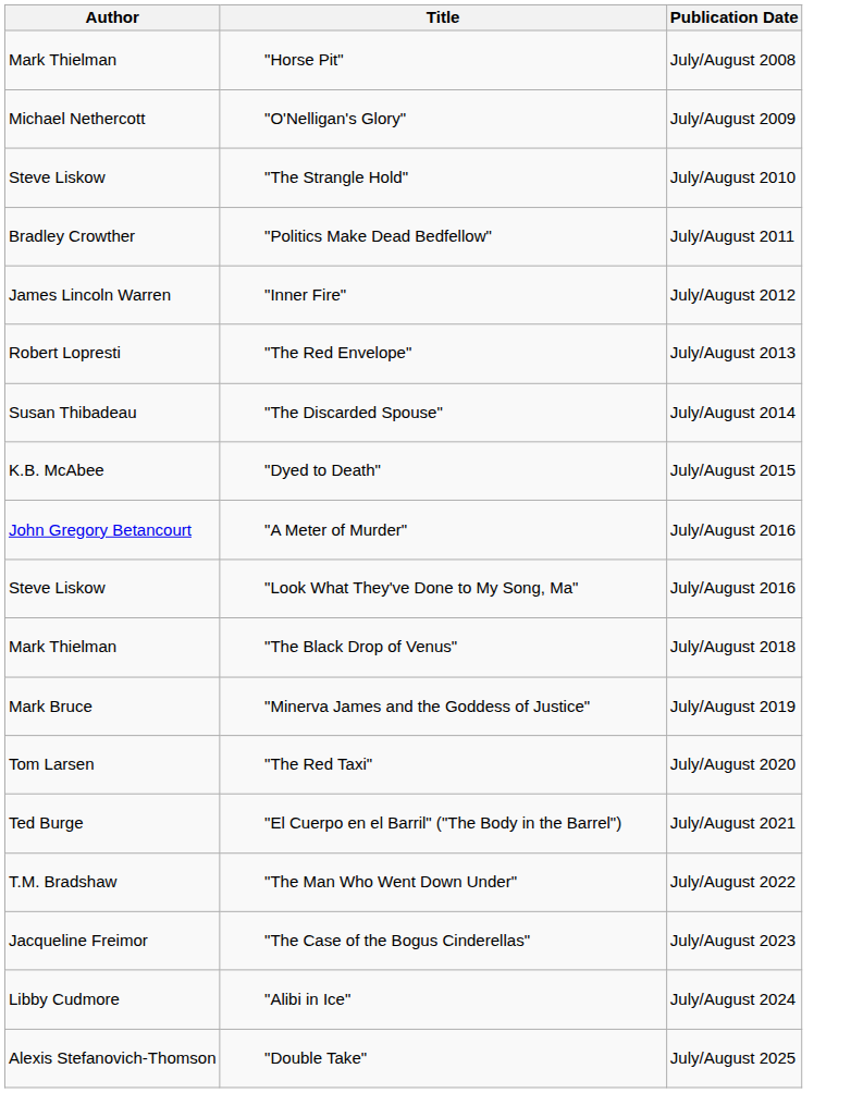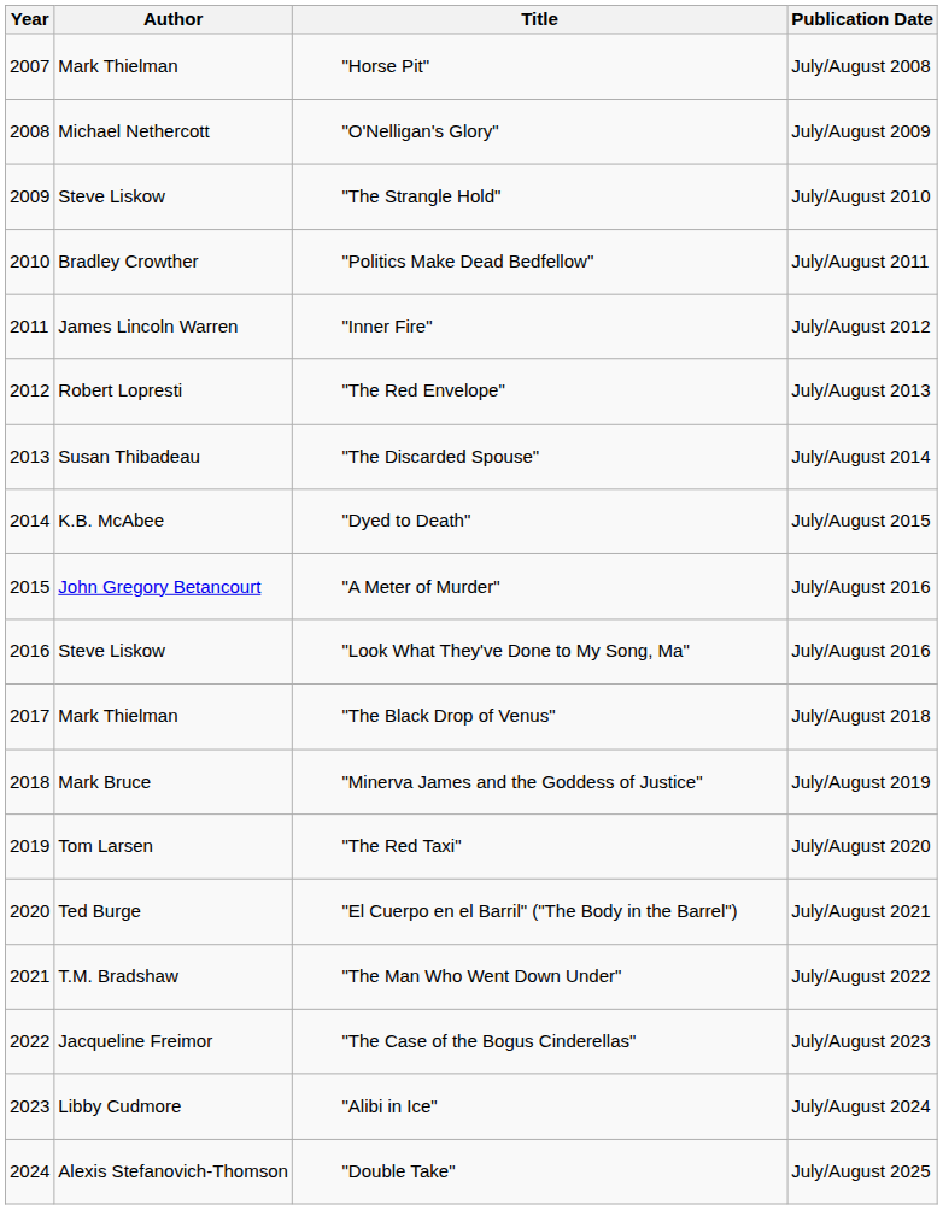 <table class="wikitable sortable">
 <tr>
+<th>Year</th>
 <th>Author</th>
 <th>Title</th>
 <th>Publication Date</th>
 </tr>
 <tr>
+<td>2007</td>
 <td>Mark Thielman</td>
 <td><blockquote>"Horse Pit"</blockquote></td>
 <td>July/August 2008</td>
 </tr>
 <tr>
+<td>2008</td>
 <td>Michael Nethercott</td>
 <td><blockquote>"O'Nelligan's Glory"</blockquote></td>
 <td>July/August 2009</td>
 </tr>
 <tr>
+<td>2009</td>
 <td>Steve Liskow</td>
 <td><blockquote>"The Strangle Hold"</blockquote></td>
 <td>July/August 2010</td>
 </tr>
 <tr>
+<td>2010</td>
 <td>Bradley Crowther</td>
 <td><blockquote>"Politics Make Dead Bedfellow"</blockquote></td>
 <td>July/August 2011</td>
 </tr>
 <tr>
+<td>2011</td>
 <td>James Lincoln Warren</td>
 <td><blockquote>"Inner Fire"</blockquote></td>
 <td>July/August 2012</td>
 </tr>
 <tr>
+<td>2012</td>
 <td>Robert Lopresti</td>
 <td><blockquote>"The Red Envelope"</blockquote></td>
 <td>July/August 2013</td>
 </tr>
 <tr>
+<td>2013</td>
 <td>Susan Thibadeau</td>
 <td><blockquote>"The Discarded Spouse"</blockquote></td>
 <td>July/August 2014</td>
 </tr>
 <tr>
+<td>2014</td>
 <td>K.B. McAbee</td>
 <td><blockquote>"Dyed to Death"</blockquote></td>
 <td>July/August 2015</td>
 </tr>
 <tr>
+<td>2015</td>
 <td><a href='#'>John Gregory Betancourt</a></td>
 <td><blockquote>"A Meter of Murder"</blockquote></td>
 <td>July/August 2016</td>
 </tr>
 <tr>
+<td>2016</td>
 <td>Steve Liskow</td>
 <td><blockquote>"Look What They've Done to My Song, Ma"</blockquote></td>
 <td>July/August 2016</td>
 </tr>
 <tr>
+<td>2017</td>
 <td>Mark Thielman</td>
 <td><blockquote>"The Black Drop of Venus"</blockquote></td>
 <td>July/August 2018</td>
 </tr>
 <tr>
+<td>2018</td>
 <td>Mark Bruce</td>
 <td><blockquote>"Minerva James and the Goddess of Justice"</blockquote></td>
 <td>July/August 2019</td>
 </tr>
 <tr>
+<td>2019</td>
 <td>Tom Larsen</td>
 <td><blockquote>"The Red Taxi"</blockquote></td>
 <td>July/August 2020</td>
 </tr>
 <tr>
+<td>2020</td>
 <td>Ted Burge</td>
 <td><blockquote>"El Cuerpo en el Barril" ("The Body in the Barrel")</blockquote></td>
 <td>July/August 2021</td>
 </tr>
 <tr>
+<td>2021</td>
 <td>T.M. Bradshaw</td>
 <td><blockquote>"The Man Who Went Down Under"</blockquote></td>
 <td>July/August 2022</td>
 </tr>
 <tr>
+<td>2022</td>
 <td>Jacqueline Freimor</td>
 <td><blockquote>"The Case of the Bogus Cinderellas" </blockquote></td>
 <td>July/August 2023</td>
 </tr>
 <tr>
+<td>2023</td>
 <td>Libby Cudmore</td>
 <td><blockquote>"Alibi in Ice"</blockquote></td>
 <td>July/August 2024</td>
 </tr>
 <tr>
+<td>2024</td>
 <td>Alexis Stefanovich-Thomson</td>
 <td><blockquote>"Double Take"</blockquote></td>
 <td>July/August 2025</td>
 </tr>
 </table>
